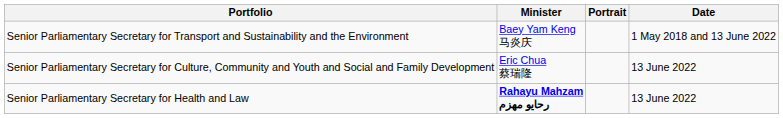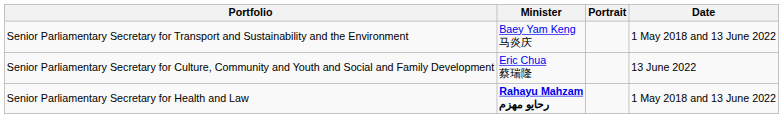 <table class="wikitable" style="margin: 1em auto 1em auto">
 <tr>
 <th>Portfolio</th>
 <th>Minister</th>
 <th>Portrait</th>
 <th>Date</th>
 </tr>
 <tr>
 <td>Senior Parliamentary Secretary for Transport and Sustainability and the Environment</td>
 <td><a href='#'>Baey Yam Keng</a> <br> 马炎庆</td>
 <td></td>
 <td>1 May 2018 and 13 June 2022</td>
 </tr>
 <tr>
 <td>Senior Parliamentary Secretary for Culture, Community and Youth and Social and Family Development</td>
 <td><a href='#'>Eric Chua</a> <br> 蔡瑞隆</td>
 <td></td>
 <td>13 June 2022</td>
 </tr>
 <tr>
 <td>Senior Parliamentary Secretary for Health and Law</td>
 <td><strong><a href='#'>Rahayu Mahzam</a> <br> رحايو مهزم</strong></td>
 <td></td>
-<td>13 June 2022</td>
+<td>1 May 2018 and 13 June 2022</td>
 </tr>
 </table>
